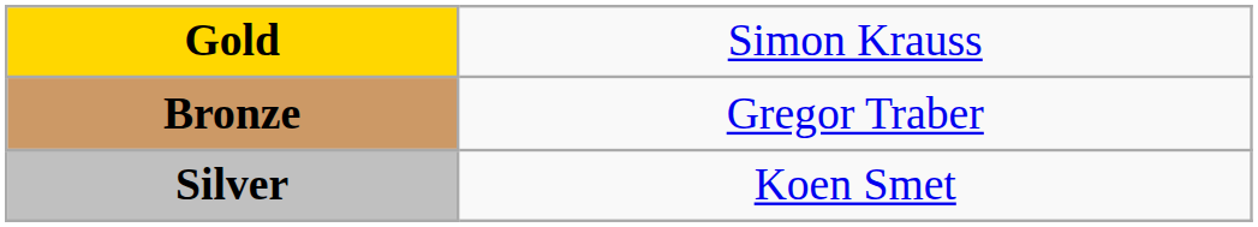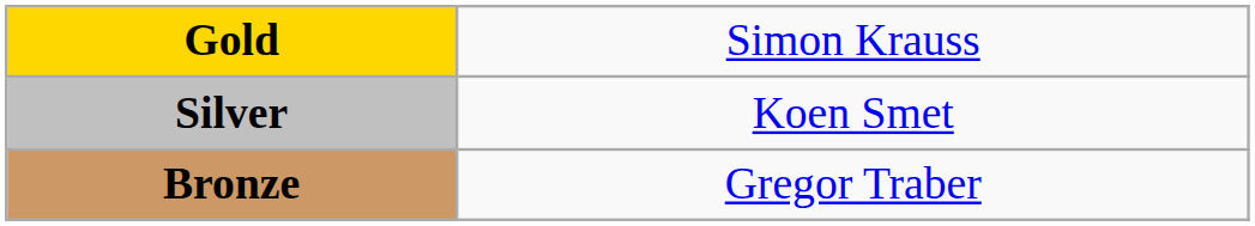 <table class="wikitable" style="text-align:center; " width="35%">
 <tr>
 <td bgcolor="gold"><strong>Gold</strong></td>
 <td><a href='#'>Simon Krauss</a><br>  <small><em></em></small></td>
 </tr>
 <tr>
+<td bgcolor="silver"><strong>Silver</strong></td>
+<td><a href='#'>Koen Smet</a><br>  <small><em></em></small></td>
+</tr>
+<tr>
 <td bgcolor="CC9966"><strong>Bronze</strong></td>
 <td><a href='#'>Gregor Traber</a><br>  <small><em></em></small></td>
 </tr>
-<tr>
-<td bgcolor="silver"><strong>Silver</strong></td>
-<td><a href='#'>Koen Smet</a><br>  <small><em></em></small></td>
-</tr>
 </table>
